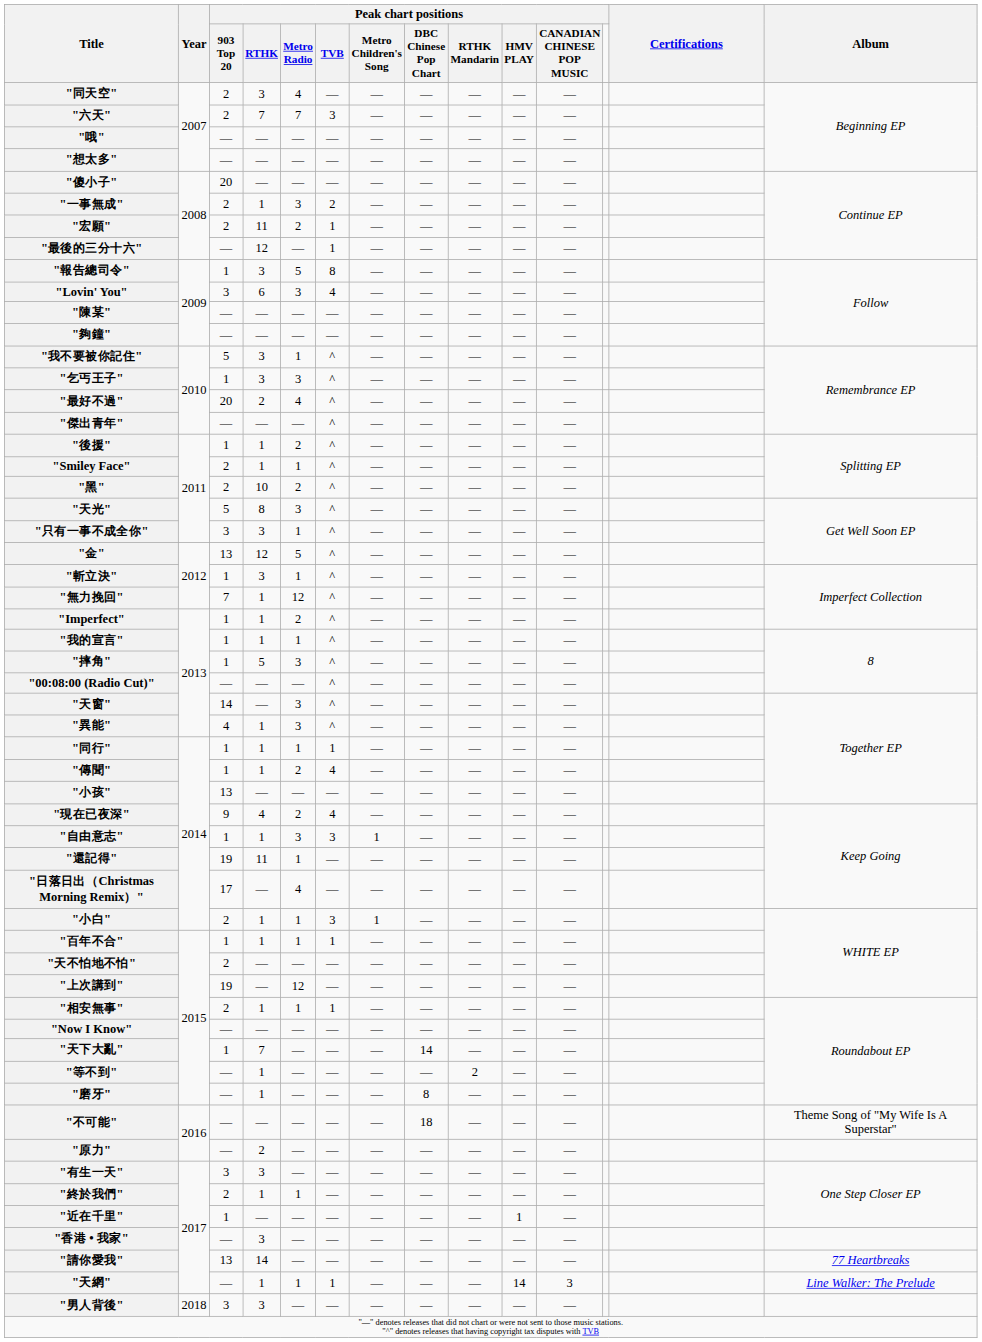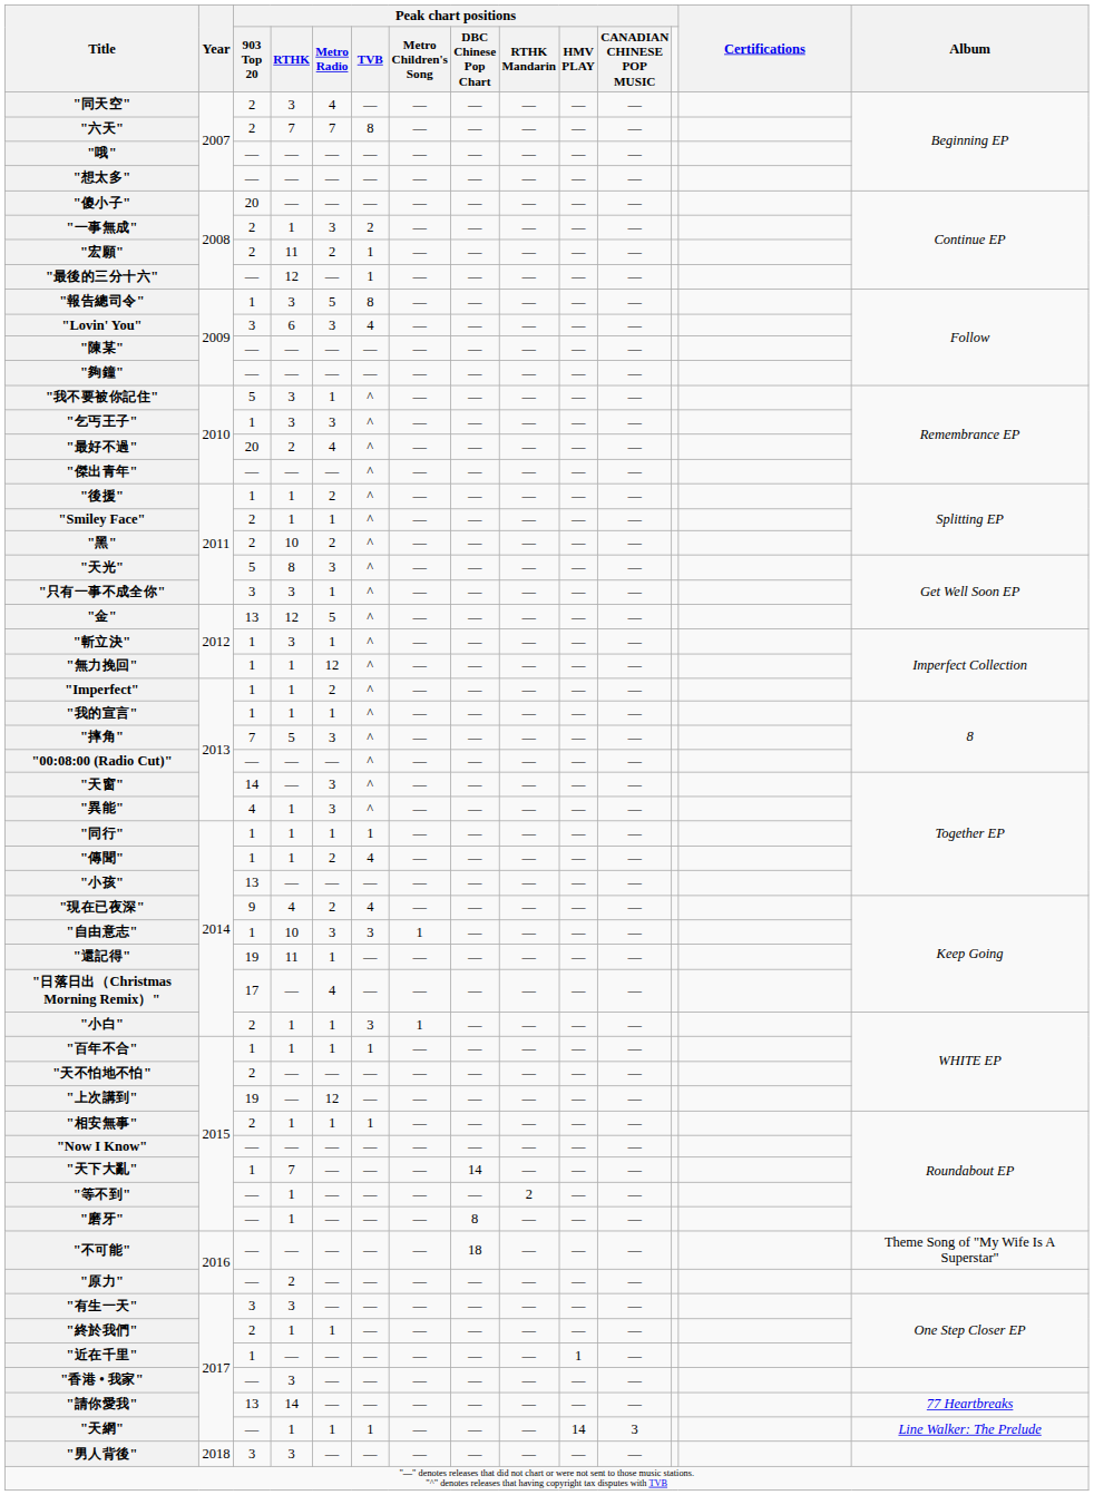 <table class="wikitable plainrowheaders" style="text-align:center;">
 <tr>
 <th scope="col" rowspan="2" style="width:13.5em;">Title</th>
 <th scope="col" rowspan="2">Year</th>
 <th scope="col" colspan="10">Peak chart positions</th>
 <th scope="col" rowspan="2" style="width:12em;"><a href='#'>Certifications</a></th>
 <th scope="col" rowspan="2">Album</th>
 </tr>
 <tr>
 <th scope="col" style="width:2.5em;font-size:90%;">903 Top 20</th>
 <th scope="col" style="width:2.5em;font-size:90%;"><a href='#'>RTHK</a></th>
 <th scope="col" style="width:2.5em;font-size:90%;"><a href='#'>Metro Radio</a></th>
 <th scope="col" style="width:2.5em;font-size:90%;"><a href='#'>TVB</a></th>
 <th scope="col" style="width:2.5em;font-size:90%;">Metro Children's Song</th>
 <th scope="col" style="width:2.5em;font-size:90%;">DBC Chinese Pop Chart</th>
 <th scope="col" style="width:2.5em;font-size:90%;">RTHK Mandarin</th>
 <th scope="col" style="width:2.5em;font-size:90%;">HMV PLAY</th>
 <th scope="col" style="width:2.5em;font-size:90%;">CANADIAN CHINESE POP MUSIC</th>
 </tr>
 <tr>
 <th scope="row">"同天空"</th>
 <td rowspan="4">2007</td>
 <td>2</td>
 <td>3</td>
 <td>4</td>
 <td>—</td>
 <td>—</td>
 <td>—</td>
 <td>—</td>
 <td>—</td>
 <td>—</td>
 <td></td>
 <td></td>
 <td rowspan="4"><em>Beginning EP</em></td>
 </tr>
 <tr>
 <th scope="row">"六天"</th>
 <td>2</td>
 <td>7</td>
 <td>7</td>
-<td>3</td>
+<td>8</td>
 <td>—</td>
 <td>—</td>
 <td>—</td>
 <td>—</td>
 <td>—</td>
 <td></td>
 <td></td>
 </tr>
 <tr>
 <th scope="row">"哦"</th>
 <td>—</td>
 <td>—</td>
 <td>—</td>
 <td>—</td>
 <td>—</td>
 <td>—</td>
 <td>—</td>
 <td>—</td>
 <td>—</td>
 <td></td>
 <td></td>
 </tr>
 <tr>
 <th scope="row">"想太多"</th>
 <td>—</td>
 <td>—</td>
 <td>—</td>
 <td>—</td>
 <td>—</td>
 <td>—</td>
 <td>—</td>
 <td>—</td>
 <td>—</td>
 <td></td>
 <td></td>
 </tr>
 <tr>
 <th scope="row">"傻小子"</th>
 <td rowspan="4">2008</td>
 <td>20</td>
 <td>—</td>
 <td>—</td>
 <td>—</td>
 <td>—</td>
 <td>—</td>
 <td>—</td>
 <td>—</td>
 <td>—</td>
 <td></td>
 <td></td>
 <td rowspan="4"><em>Continue EP</em></td>
 </tr>
 <tr>
 <th scope="row">"一事無成"</th>
 <td>2</td>
 <td>1</td>
 <td>3</td>
 <td>2</td>
 <td>—</td>
 <td>—</td>
 <td>—</td>
 <td>—</td>
 <td>—</td>
 <td></td>
 <td></td>
 </tr>
 <tr>
 <th scope="row">"宏願"</th>
 <td>2</td>
 <td>11</td>
 <td>2</td>
 <td>1</td>
 <td>—</td>
 <td>—</td>
 <td>—</td>
 <td>—</td>
 <td>—</td>
 <td></td>
 <td></td>
 </tr>
 <tr>
 <th scope="row">"最後的三分十六"</th>
 <td>—</td>
 <td>12</td>
 <td>—</td>
 <td>1</td>
 <td>—</td>
 <td>—</td>
 <td>—</td>
 <td>—</td>
 <td>—</td>
 <td></td>
 <td></td>
 </tr>
 <tr>
 <th scope="row">"報告總司令"</th>
 <td rowspan="4">2009</td>
 <td>1</td>
 <td>3</td>
 <td>5</td>
 <td>8</td>
 <td>—</td>
 <td>—</td>
 <td>—</td>
 <td>—</td>
 <td>—</td>
 <td></td>
 <td></td>
 <td rowspan="4"><em>Follow</em></td>
 </tr>
 <tr>
 <th scope="row">"Lovin' You"</th>
 <td>3</td>
 <td>6</td>
 <td>3</td>
 <td>4</td>
 <td>—</td>
 <td>—</td>
 <td>—</td>
 <td>—</td>
 <td>—</td>
 <td></td>
 <td></td>
 </tr>
 <tr>
 <th scope="row">"陳某"</th>
 <td>—</td>
 <td>—</td>
 <td>—</td>
 <td>—</td>
 <td>—</td>
 <td>—</td>
 <td>—</td>
 <td>—</td>
 <td>—</td>
 <td></td>
 <td></td>
 </tr>
 <tr>
 <th scope="row">"夠鐘"</th>
 <td>—</td>
 <td>—</td>
 <td>—</td>
 <td>—</td>
 <td>—</td>
 <td>—</td>
 <td>—</td>
 <td>—</td>
 <td>—</td>
 <td></td>
 <td></td>
 </tr>
 <tr>
 <th scope="row">"我不要被你記住"</th>
 <td rowspan="4">2010</td>
 <td>5</td>
 <td>3</td>
 <td>1</td>
 <td>^</td>
 <td>—</td>
 <td>—</td>
 <td>—</td>
 <td>—</td>
 <td>—</td>
 <td></td>
 <td></td>
 <td rowspan="4"><em>Remembrance EP</em></td>
 </tr>
 <tr>
 <th scope="row">"乞丐王子"</th>
 <td>1</td>
 <td>3</td>
 <td>3</td>
 <td>^</td>
 <td>—</td>
 <td>—</td>
 <td>—</td>
 <td>—</td>
 <td>—</td>
 <td></td>
 <td></td>
 </tr>
 <tr>
 <th scope="row">"最好不過"</th>
 <td>20</td>
 <td>2</td>
 <td>4</td>
 <td>^</td>
 <td>—</td>
 <td>—</td>
 <td>—</td>
 <td>—</td>
 <td>—</td>
 <td></td>
 <td></td>
 </tr>
 <tr>
 <th scope="row">"傑出青年"</th>
 <td>—</td>
 <td>—</td>
 <td>—</td>
 <td>^</td>
 <td>—</td>
 <td>—</td>
 <td>—</td>
 <td>—</td>
 <td>—</td>
 <td></td>
 <td></td>
 </tr>
 <tr>
 <th scope="row">"後援"</th>
 <td rowspan="5">2011</td>
 <td>1</td>
 <td>1</td>
 <td>2</td>
 <td>^</td>
 <td>—</td>
 <td>—</td>
 <td>—</td>
 <td>—</td>
 <td>—</td>
 <td></td>
 <td></td>
 <td rowspan="3"><em>Splitting EP</em></td>
 </tr>
 <tr>
 <th scope="row">"Smiley Face"</th>
 <td>2</td>
 <td>1</td>
 <td>1</td>
 <td>^</td>
 <td>—</td>
 <td>—</td>
 <td>—</td>
 <td>—</td>
 <td>—</td>
 <td></td>
 <td></td>
 </tr>
 <tr>
 <th scope="row">"黑"</th>
 <td>2</td>
 <td>10</td>
 <td>2</td>
 <td>^</td>
 <td>—</td>
 <td>—</td>
 <td>—</td>
 <td>—</td>
 <td>—</td>
 <td></td>
 <td></td>
 </tr>
 <tr>
 <th scope="row">"天光"</th>
 <td>5</td>
 <td>8</td>
 <td>3</td>
 <td>^</td>
 <td>—</td>
 <td>—</td>
 <td>—</td>
 <td>—</td>
 <td>—</td>
 <td></td>
 <td></td>
 <td rowspan="3"><em>Get Well Soon EP</em></td>
 </tr>
 <tr>
 <th scope="row">"只有一事不成全你"</th>
 <td>3</td>
 <td>3</td>
 <td>1</td>
 <td>^</td>
 <td>—</td>
 <td>—</td>
 <td>—</td>
 <td>—</td>
 <td>—</td>
 <td></td>
 <td></td>
 </tr>
 <tr>
 <th scope="row">"金"</th>
 <td rowspan="3">2012</td>
 <td>13</td>
 <td>12</td>
 <td>5</td>
 <td>^</td>
 <td>—</td>
 <td>—</td>
 <td>—</td>
 <td>—</td>
 <td>—</td>
 <td></td>
 <td></td>
 </tr>
 <tr>
 <th scope="row">"斬立決"</th>
 <td>1</td>
 <td>3</td>
 <td>1</td>
 <td>^</td>
 <td>—</td>
 <td>—</td>
 <td>—</td>
 <td>—</td>
 <td>—</td>
 <td></td>
 <td></td>
 <td rowspan="3"><em>Imperfect Collection</em></td>
 </tr>
 <tr>
 <th scope="row">"無力挽回"</th>
-<td>7</td>
+<td>1</td>
 <td>1</td>
 <td>12</td>
 <td>^</td>
 <td>—</td>
 <td>—</td>
 <td>—</td>
 <td>—</td>
 <td>—</td>
 <td></td>
 <td></td>
 </tr>
 <tr>
 <th scope="row">"Imperfect"</th>
 <td rowspan="6">2013</td>
 <td>1</td>
 <td>1</td>
 <td>2</td>
 <td>^</td>
 <td>—</td>
 <td>—</td>
 <td>—</td>
 <td>—</td>
 <td>—</td>
 <td></td>
 <td></td>
 </tr>
 <tr>
 <th scope="row">"我的宣言"</th>
 <td>1</td>
 <td>1</td>
 <td>1</td>
 <td>^</td>
 <td>—</td>
 <td>—</td>
 <td>—</td>
 <td>—</td>
 <td>—</td>
 <td></td>
 <td></td>
 <td rowspan="3"><em>8</em></td>
 </tr>
 <tr>
 <th scope="row">"摔角"</th>
-<td>1</td>
+<td>7</td>
 <td>5</td>
 <td>3</td>
 <td>^</td>
 <td>—</td>
 <td>—</td>
 <td>—</td>
 <td>—</td>
 <td>—</td>
 <td></td>
 <td></td>
 </tr>
 <tr>
 <th scope="row">"00:08:00 (Radio Cut)"</th>
 <td>—</td>
 <td>—</td>
 <td>—</td>
 <td>^</td>
 <td>—</td>
 <td>—</td>
 <td>—</td>
 <td>—</td>
 <td>—</td>
 <td></td>
 <td></td>
 </tr>
 <tr>
 <th scope="row">"天窗"</th>
 <td>14</td>
 <td>—</td>
 <td>3</td>
 <td>^</td>
 <td>—</td>
 <td>—</td>
 <td>—</td>
 <td>—</td>
 <td>—</td>
 <td></td>
 <td></td>
 <td rowspan="5"><em>Together EP</em></td>
 </tr>
 <tr>
 <th scope="row">"異能"</th>
 <td>4</td>
 <td>1</td>
 <td>3</td>
 <td>^</td>
 <td>—</td>
 <td>—</td>
 <td>—</td>
 <td>—</td>
 <td>—</td>
 <td></td>
 <td></td>
 </tr>
 <tr>
 <th scope="row">"同行"</th>
 <td rowspan="8">2014</td>
 <td>1</td>
 <td>1</td>
 <td>1</td>
 <td>1</td>
 <td>—</td>
 <td>—</td>
 <td>—</td>
 <td>—</td>
 <td>—</td>
 <td></td>
 <td></td>
 </tr>
 <tr>
 <th scope="row">"傳聞"</th>
 <td>1</td>
 <td>1</td>
 <td>2</td>
 <td>4</td>
 <td>—</td>
 <td>—</td>
 <td>—</td>
 <td>—</td>
 <td>—</td>
 <td></td>
 <td></td>
 </tr>
 <tr>
 <th scope="row">"小孩"</th>
 <td>13</td>
 <td>—</td>
 <td>—</td>
 <td>—</td>
 <td>—</td>
 <td>—</td>
 <td>—</td>
 <td>—</td>
 <td>—</td>
 <td></td>
 <td></td>
 </tr>
 <tr>
 <th scope="row">"現在已夜深"</th>
 <td>9</td>
 <td>4</td>
 <td>2</td>
 <td>4</td>
 <td>—</td>
 <td>—</td>
 <td>—</td>
 <td>—</td>
 <td>—</td>
 <td></td>
 <td></td>
 <td rowspan="4"><em>Keep Going</em></td>
 </tr>
 <tr>
 <th scope="row">"自由意志"</th>
 <td>1</td>
-<td>1</td>
+<td>10</td>
 <td>3</td>
 <td>3</td>
 <td>1</td>
 <td>—</td>
 <td>—</td>
 <td>—</td>
 <td>—</td>
 <td></td>
 <td></td>
 </tr>
 <tr>
 <th scope="row">"還記得"</th>
 <td>19</td>
 <td>11</td>
 <td>1</td>
 <td>—</td>
 <td>—</td>
 <td>—</td>
 <td>—</td>
 <td>—</td>
 <td>—</td>
 <td></td>
 <td></td>
 </tr>
 <tr>
 <th scope="row">"日落日出（Christmas Morning Remix）"</th>
 <td>17</td>
 <td>—</td>
 <td>4</td>
 <td>—</td>
 <td>—</td>
 <td>—</td>
 <td>—</td>
 <td>—</td>
 <td>—</td>
 <td></td>
 <td></td>
 </tr>
 <tr>
 <th scope="row">"小白"</th>
 <td>2</td>
 <td>1</td>
 <td>1</td>
 <td>3</td>
 <td>1</td>
 <td>—</td>
 <td>—</td>
 <td>—</td>
 <td>—</td>
 <td></td>
 <td></td>
 <td rowspan="4"><em>WHITE EP</em></td>
 </tr>
 <tr>
 <th scope="row">"百年不合"</th>
 <td rowspan="8">2015</td>
 <td>1</td>
 <td>1</td>
 <td>1</td>
 <td>1</td>
 <td>—</td>
 <td>—</td>
 <td>—</td>
 <td>—</td>
 <td>—</td>
 <td></td>
 <td></td>
 </tr>
 <tr>
 <th scope="row">"天不怕地不怕"</th>
 <td>2</td>
 <td>—</td>
 <td>—</td>
 <td>—</td>
 <td>—</td>
 <td>—</td>
 <td>—</td>
 <td>—</td>
 <td>—</td>
 <td></td>
 <td></td>
 </tr>
 <tr>
 <th scope="row">"上次講到"</th>
 <td>19</td>
 <td>—</td>
 <td>12</td>
 <td>—</td>
 <td>—</td>
 <td>—</td>
 <td>—</td>
 <td>—</td>
 <td>—</td>
 <td></td>
 <td></td>
 </tr>
 <tr>
 <th scope="row">"相安無事"</th>
 <td>2</td>
 <td>1</td>
 <td>1</td>
 <td>1</td>
 <td>—</td>
 <td>—</td>
 <td>—</td>
 <td>—</td>
 <td>—</td>
 <td></td>
 <td></td>
 <td rowspan="5"><em>Roundabout EP</em></td>
 </tr>
 <tr>
 <th scope="row">"Now I Know"</th>
 <td>—</td>
 <td>—</td>
 <td>—</td>
 <td>—</td>
 <td>—</td>
 <td>—</td>
 <td>—</td>
 <td>—</td>
 <td>—</td>
 <td></td>
 <td></td>
 </tr>
 <tr>
 <th scope="row">"天下大亂"</th>
 <td>1</td>
 <td>7</td>
 <td>—</td>
 <td>—</td>
 <td>—</td>
 <td>14</td>
 <td>—</td>
 <td>—</td>
 <td>—</td>
 <td></td>
 <td></td>
 </tr>
 <tr>
 <th scope="row">"等不到"</th>
 <td>—</td>
 <td>1</td>
 <td>—</td>
 <td>—</td>
 <td>—</td>
 <td>—</td>
 <td>2</td>
 <td>—</td>
 <td>—</td>
 <td></td>
 <td></td>
 </tr>
 <tr>
 <th scope="row">"磨牙"</th>
 <td>—</td>
 <td>1</td>
 <td>—</td>
 <td>—</td>
 <td>—</td>
 <td>8</td>
 <td>—</td>
 <td>—</td>
 <td>—</td>
 <td></td>
 <td></td>
 </tr>
 <tr>
 <th scope="row">"不可能"</th>
 <td rowspan="2">2016</td>
 <td>—</td>
 <td>—</td>
 <td>—</td>
 <td>—</td>
 <td>—</td>
 <td>18</td>
 <td>—</td>
 <td>—</td>
 <td>—</td>
 <td></td>
 <td></td>
 <td>Theme Song of "My Wife Is A Superstar"</td>
 </tr>
 <tr>
 <th scope="row">"原力"</th>
 <td>—</td>
 <td>2</td>
 <td>—</td>
 <td>—</td>
 <td>—</td>
 <td>—</td>
 <td>—</td>
 <td>—</td>
 <td>—</td>
 <td></td>
 <td></td>
 <td></td>
 </tr>
 <tr>
 <th scope="row">"有生一天"</th>
 <td rowspan="6">2017</td>
 <td>3</td>
 <td>3</td>
 <td>—</td>
 <td>—</td>
 <td>—</td>
 <td>—</td>
 <td>—</td>
 <td>—</td>
 <td>—</td>
 <td></td>
 <td></td>
 <td rowspan="3"><em>One Step Closer EP</em></td>
 </tr>
 <tr>
 <th scope="row">"終於我們"</th>
 <td>2</td>
 <td>1</td>
 <td>1</td>
 <td>—</td>
 <td>—</td>
 <td>—</td>
 <td>—</td>
 <td>—</td>
 <td>—</td>
 <td></td>
 <td></td>
 </tr>
 <tr>
 <th scope="row">"近在千里"</th>
 <td>1</td>
 <td>—</td>
 <td>—</td>
 <td>—</td>
 <td>—</td>
 <td>—</td>
 <td>—</td>
 <td>1</td>
 <td>—</td>
 <td></td>
 <td></td>
 </tr>
 <tr>
 <th scope="row">"香港 • 我家"</th>
 <td>—</td>
 <td>3</td>
 <td>—</td>
 <td>—</td>
 <td>—</td>
 <td>—</td>
 <td>—</td>
 <td>—</td>
 <td>—</td>
 <td></td>
 <td></td>
 <td></td>
 </tr>
 <tr>
 <th scope="row">"請你愛我"</th>
 <td>13</td>
 <td>14</td>
 <td>—</td>
 <td>—</td>
 <td>—</td>
 <td>—</td>
 <td>—</td>
 <td>—</td>
 <td>—</td>
 <td></td>
 <td></td>
 <td><em><a href='#'>77 Heartbreaks</a></em></td>
 </tr>
 <tr>
 <th scope="row">"天網"</th>
 <td>—</td>
 <td>1</td>
 <td>1</td>
 <td>1</td>
 <td>—</td>
 <td>—</td>
 <td>—</td>
 <td>14</td>
 <td>3</td>
 <td></td>
 <td></td>
 <td><em><a href='#'>Line Walker: The Prelude</a></em></td>
 </tr>
 <tr>
 <th scope="row">"男人背後"</th>
 <td>2018</td>
 <td>3</td>
 <td>3</td>
 <td>—</td>
 <td>—</td>
 <td>—</td>
 <td>—</td>
 <td>—</td>
 <td>—</td>
 <td>—</td>
 <td></td>
 <td></td>
 <td></td>
 </tr>
 <tr>
 <td colspan="15" style="text-align:center; font-size:8pt;">"—" denotes releases that did not chart or were not sent to those music stations.<br> "^" denotes releases that having copyright tax disputes with <a href='#'>TVB</a></td>
 </tr>
 </table>
